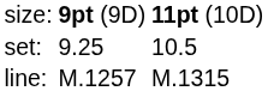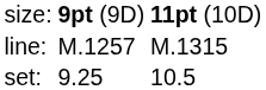 <table style="margin-left:40px;">
 <tr>
 <td>size:</td>
 <td><strong>9pt</strong> (9D)</td>
 <td><strong>11pt</strong> (10D)</td>
 </tr>
 <tr>
+<td>line:</td>
+<td>M.1257</td>
+<td>M.1315</td>
+</tr>
+<tr>
 <td>set:</td>
 <td>9.25</td>
 <td>10.5</td>
 </tr>
-<tr>
-<td>line:</td>
-<td>M.1257</td>
-<td>M.1315</td>
-</tr>
 </table>
